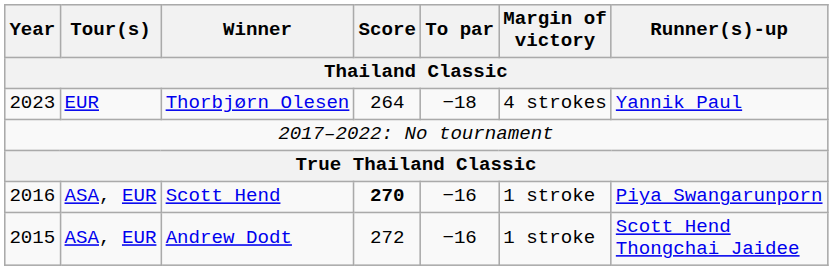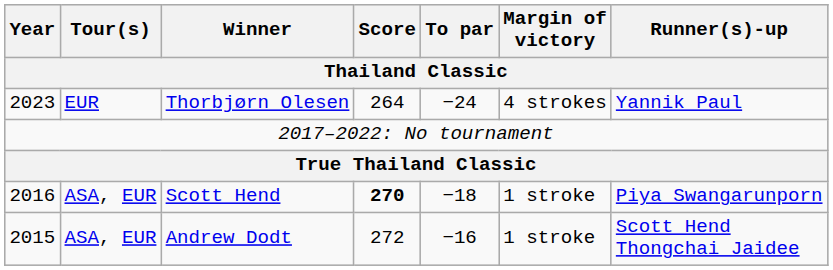 <table class=wikitable style="font-size:95%">
 <tr>
 <th>Year</th>
 <th>Tour(s)</th>
 <th>Winner</th>
 <th>Score</th>
 <th>To par</th>
 <th>Margin of<br>victory</th>
 <th>Runner(s)-up</th>
 </tr>
 <tr>
 <th colspan=7>Thailand Classic</th>
 </tr>
 <tr>
 <td>2023</td>
 <td><a href='#'>EUR</a></td>
 <td> <a href='#'>Thorbjørn Olesen</a></td>
 <td align=center>264</td>
-<td align=center>−18</td>
+<td align=center>−24</td>
 <td>4 strokes</td>
 <td> <a href='#'>Yannik Paul</a></td>
 </tr>
 <tr>
 <td colspan=7 align=center><em>2017–2022: No tournament</td>
 </tr>
 <tr>
 <th colspan=7>True Thailand Classic</th>
 </tr>
 <tr>
 <td>2016</td>
 <td><a href='#'>ASA</a>, <a href='#'>EUR</a></td>
 <td> <a href='#'>Scott Hend</a></td>
 <td align=center><strong>270</strong></td>
-<td align=center>−16</td>
+<td align=center>−18</td>
 <td>1 stroke</td>
 <td> <a href='#'>Piya Swangarunporn</a></td>
 </tr>
 <tr>
 <td>2015</td>
 <td><a href='#'>ASA</a>, <a href='#'>EUR</a></td>
 <td> <a href='#'>Andrew Dodt</a></td>
 <td align=center>272</td>
 <td align=center>−16</td>
 <td>1 stroke</td>
 <td> <a href='#'>Scott Hend</a><br> <a href='#'>Thongchai Jaidee</a></td>
 </tr>
 </table>
